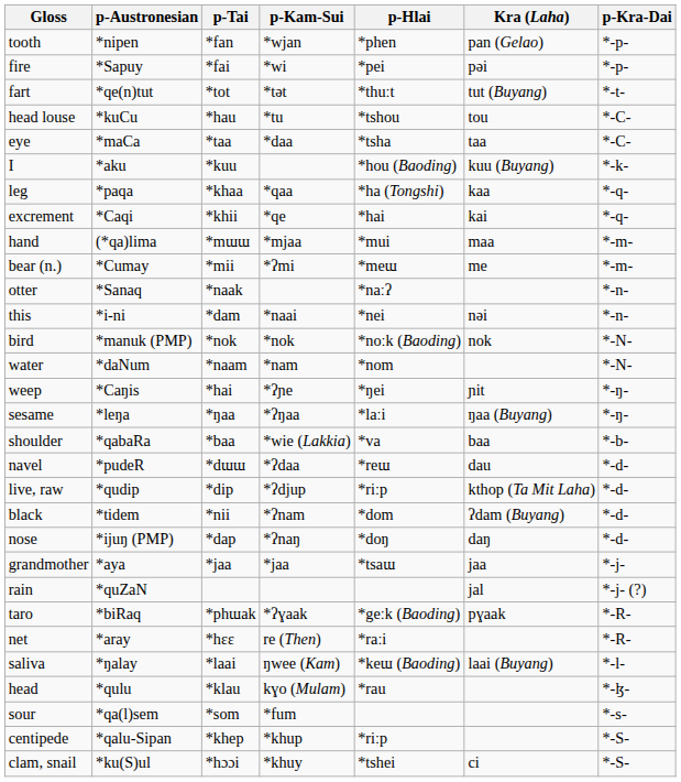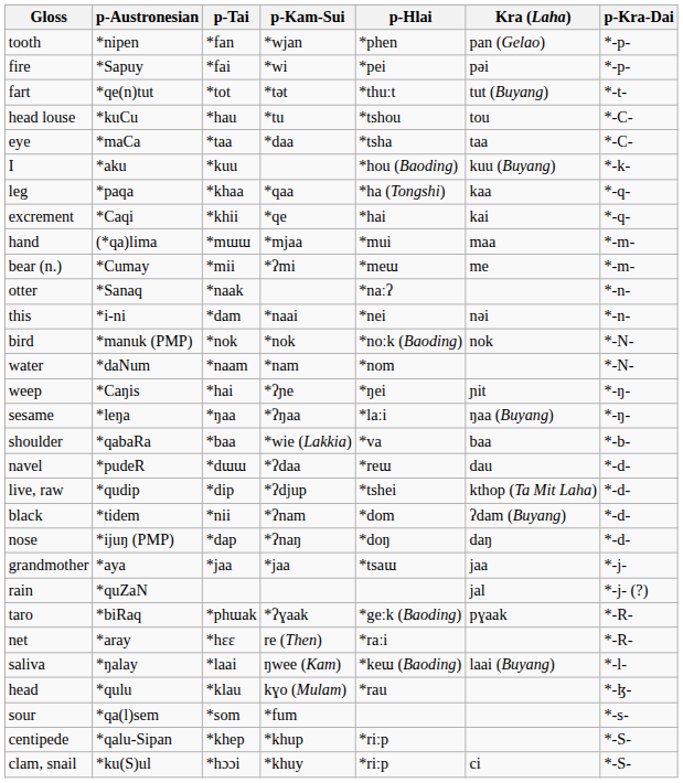 <table class="wikitable sortable">
 <tr>
 <th>Gloss</th>
 <th>p-Austronesian</th>
 <th>p-Tai</th>
 <th>p-Kam-Sui</th>
 <th>p-Hlai</th>
 <th>Kra (<em>Laha</em>)</th>
 <th>p-Kra-Dai</th>
 </tr>
 <tr>
 <td>tooth</td>
 <td>*nipen</td>
 <td>*fan</td>
 <td>*wjan</td>
 <td>*phen</td>
 <td>pan (<em>Gelao</em>)</td>
 <td>*-p-</td>
 </tr>
 <tr>
 <td>fire</td>
 <td>*Sapuy</td>
 <td>*fai</td>
 <td>*wi</td>
 <td>*pei</td>
 <td>pəi</td>
 <td>*-p-</td>
 </tr>
 <tr>
 <td>fart</td>
 <td>*qe(n)tut</td>
 <td>*tot</td>
 <td>*tət</td>
 <td>*thuːt</td>
 <td>tut (<em>Buyang</em>)</td>
 <td>*-t-</td>
 </tr>
 <tr>
 <td>head louse</td>
 <td>*kuCu</td>
 <td>*hau</td>
 <td>*tu</td>
 <td>*tshou</td>
 <td>tou</td>
 <td>*-C-</td>
 </tr>
 <tr>
 <td>eye</td>
 <td>*maCa</td>
 <td>*taa</td>
 <td>*daa</td>
 <td>*tsha</td>
 <td>taa</td>
 <td>*-C-</td>
 </tr>
 <tr>
 <td>I</td>
 <td>*aku</td>
 <td>*kuu</td>
 <td></td>
 <td>*hou (<em>Baoding</em>)</td>
 <td>kuu (<em>Buyang</em>)</td>
 <td>*-k-</td>
 </tr>
 <tr>
 <td>leg</td>
 <td>*paqa</td>
 <td>*khaa</td>
 <td>*qaa</td>
 <td>*ha (<em>Tongshi</em>)</td>
 <td>kaa</td>
 <td>*-q-</td>
 </tr>
 <tr>
 <td>excrement</td>
 <td>*Caqi</td>
 <td>*khii</td>
 <td>*qe</td>
 <td>*hai</td>
 <td>kai</td>
 <td>*-q-</td>
 </tr>
 <tr>
 <td>hand</td>
 <td>(*qa)lima</td>
 <td>*mɯɯ</td>
 <td>*mjaa</td>
 <td>*mui</td>
 <td>maa</td>
 <td>*-m-</td>
 </tr>
 <tr>
 <td>bear (n.)</td>
 <td>*Cumay</td>
 <td>*mii</td>
 <td>*ʔmi</td>
 <td>*meɯ</td>
 <td>me</td>
 <td>*-m-</td>
 </tr>
 <tr>
 <td>otter</td>
 <td>*Sanaq</td>
 <td>*naak</td>
 <td></td>
 <td>*naːʔ</td>
 <td></td>
 <td>*-n-</td>
 </tr>
 <tr>
 <td>this</td>
 <td>*i-ni</td>
 <td>*dam</td>
 <td>*naai</td>
 <td>*nei</td>
 <td>nəi</td>
 <td>*-n-</td>
 </tr>
 <tr>
 <td>bird</td>
 <td>*manuk (PMP)</td>
 <td>*nok</td>
 <td>*nok</td>
 <td>*noːk (<em>Baoding</em>)</td>
 <td>nok</td>
 <td>*-N-</td>
 </tr>
 <tr>
 <td>water</td>
 <td>*daNum</td>
 <td>*naam</td>
 <td>*nam</td>
 <td>*nom</td>
 <td></td>
 <td>*-N-</td>
 </tr>
 <tr>
 <td>weep</td>
 <td>*Caŋis</td>
 <td>*hai</td>
 <td>*ʔɲe</td>
 <td>*ŋei</td>
 <td>ɲit</td>
 <td>*-ŋ-</td>
 </tr>
 <tr>
 <td>sesame</td>
 <td>*leŋa</td>
 <td>*ŋaa</td>
 <td>*ʔŋaa</td>
 <td>*laːi</td>
 <td>ŋaa (<em>Buyang</em>)</td>
 <td>*-ŋ-</td>
 </tr>
 <tr>
 <td>shoulder</td>
 <td>*qabaRa</td>
 <td>*baa</td>
 <td>*wie (<em>Lakkia</em>)</td>
 <td>*va</td>
 <td>baa</td>
 <td>*-b-</td>
 </tr>
 <tr>
 <td>navel</td>
 <td>*pudeR</td>
 <td>*dɯɯ</td>
 <td>*ʔdaa</td>
 <td>*reɯ</td>
 <td>dau</td>
 <td>*-d-</td>
 </tr>
 <tr>
 <td>live, raw</td>
 <td>*qudip</td>
 <td>*dip</td>
 <td>*ʔdjup</td>
-<td>*riːp</td>
+<td>*tshei</td>
 <td>kthop (<em>Ta Mit Laha</em>)</td>
 <td>*-d-</td>
 </tr>
 <tr>
 <td>black</td>
 <td>*tidem</td>
 <td>*nii</td>
 <td>*ʔnam</td>
 <td>*dom</td>
 <td>ʔdam (<em>Buyang</em>)</td>
 <td>*-d-</td>
 </tr>
 <tr>
 <td>nose</td>
 <td>*ijuŋ (PMP)</td>
 <td>*dap</td>
 <td>*ʔnaŋ</td>
 <td>*doŋ</td>
 <td>daŋ</td>
 <td>*-d-</td>
 </tr>
 <tr>
 <td>grandmother</td>
 <td>*aya</td>
 <td>*jaa</td>
 <td>*jaa</td>
 <td>*tsaɯ</td>
 <td>jaa</td>
 <td>*-j-</td>
 </tr>
 <tr>
 <td>rain</td>
 <td>*quZaN</td>
 <td></td>
 <td></td>
 <td></td>
 <td>jal</td>
 <td>*-j- (?)</td>
 </tr>
 <tr>
 <td>taro</td>
 <td>*biRaq</td>
 <td>*phɯak</td>
 <td>*ʔɣaak</td>
 <td>*geːk (<em>Baoding</em>)</td>
 <td>pɣaak</td>
 <td>*-R-</td>
 </tr>
 <tr>
 <td>net</td>
 <td>*aray</td>
 <td>*hɛɛ</td>
 <td>re (<em>Then</em>)</td>
 <td>*raːi</td>
 <td></td>
 <td>*-R-</td>
 </tr>
 <tr>
 <td>saliva</td>
 <td>*ŋalay</td>
 <td>*laai</td>
 <td>ŋwee (<em>Kam</em>)</td>
 <td>*keɯ (<em>Baoding</em>)</td>
 <td>laai (<em>Buyang</em>)</td>
 <td>*-l-</td>
 </tr>
 <tr>
 <td>head</td>
 <td>*qulu</td>
 <td>*klau</td>
 <td>kɣo (<em>Mulam</em>)</td>
 <td>*rau</td>
 <td></td>
 <td>*-ɮ-</td>
 </tr>
 <tr>
 <td>sour</td>
 <td>*qa(l)sem</td>
 <td>*som</td>
 <td>*fum</td>
 <td></td>
 <td></td>
 <td>*-s-</td>
 </tr>
 <tr>
 <td>centipede</td>
 <td>*qalu-Sipan</td>
 <td>*khep</td>
 <td>*khup</td>
 <td>*riːp</td>
 <td></td>
 <td>*-S-</td>
 </tr>
 <tr>
 <td>clam, snail</td>
 <td>*ku(S)ul</td>
 <td>*hɔɔi</td>
 <td>*khuy</td>
-<td>*tshei</td>
+<td>*riːp</td>
 <td>ci</td>
 <td>*-S-</td>
 </tr>
 </table>
